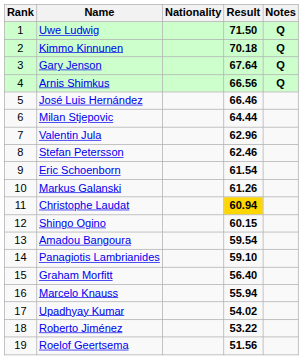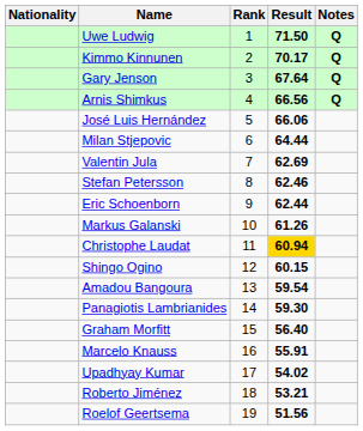 <table class="wikitable sortable" style="text-align:center">
 <tr>
+<th>Nationality</th>
+<th>Name</th>
 <th>Rank</th>
-<th>Name</th>
-<th>Nationality</th>
 <th>Result</th>
 <th>Notes</th>
 </tr>
 <tr bgcolor=ccffcc>
+<td align=left></td>
+<td align=left><a href='#'>Uwe Ludwig</a></td>
 <td>1</td>
-<td align=left><a href='#'>Uwe Ludwig</a></td>
-<td align=left></td>
 <td><strong>71.50</strong></td>
 <td><strong>Q</strong></td>
 </tr>
 <tr bgcolor=ccffcc>
+<td align=left></td>
+<td align=left><a href='#'>Kimmo Kinnunen</a></td>
 <td>2</td>
-<td align=left><a href='#'>Kimmo Kinnunen</a></td>
-<td align=left></td>
-<td><strong>70.18</strong></td>
+<td><strong>70.17</strong></td>
 <td><strong>Q</strong></td>
 </tr>
 <tr bgcolor=ccffcc>
+<td align=left></td>
+<td align=left><a href='#'>Gary Jenson</a></td>
 <td>3</td>
-<td align=left><a href='#'>Gary Jenson</a></td>
-<td align=left></td>
 <td><strong>67.64</strong></td>
 <td><strong>Q</strong></td>
 </tr>
 <tr bgcolor=ccffcc>
+<td align=left></td>
+<td align=left><a href='#'>Arnis Shimkus</a></td>
 <td>4</td>
-<td align=left><a href='#'>Arnis Shimkus</a></td>
-<td align=left></td>
 <td><strong>66.56</strong></td>
 <td><strong>Q</strong></td>
 </tr>
 <tr>
+<td align=left></td>
+<td align=left><a href='#'>José Luis Hernández</a></td>
 <td>5</td>
-<td align=left><a href='#'>José Luis Hernández</a></td>
-<td align=left></td>
-<td><strong>66.46</strong></td>
+<td><strong>66.06</strong></td>
 <td></td>
 </tr>
 <tr>
+<td align=left></td>
+<td align=left><a href='#'>Milan Stjepovic</a></td>
 <td>6</td>
-<td align=left><a href='#'>Milan Stjepovic</a></td>
-<td align=left></td>
 <td><strong>64.44</strong></td>
 <td></td>
 </tr>
 <tr>
+<td align=left></td>
+<td align=left><a href='#'>Valentin Jula</a></td>
 <td>7</td>
-<td align=left><a href='#'>Valentin Jula</a></td>
-<td align=left></td>
-<td><strong>62.96</strong></td>
+<td><strong>62.69</strong></td>
 <td></td>
 </tr>
 <tr>
+<td align=left></td>
+<td align=left><a href='#'>Stefan Petersson</a></td>
 <td>8</td>
-<td align=left><a href='#'>Stefan Petersson</a></td>
-<td align=left></td>
 <td><strong>62.46</strong></td>
 <td></td>
 </tr>
 <tr>
+<td align=left></td>
+<td align=left><a href='#'>Eric Schoenborn</a></td>
 <td>9</td>
-<td align=left><a href='#'>Eric Schoenborn</a></td>
-<td align=left></td>
-<td><strong>61.54</strong></td>
+<td><strong>62.44</strong></td>
 <td></td>
 </tr>
 <tr>
+<td align=left></td>
+<td align=left><a href='#'>Markus Galanski</a></td>
 <td>10</td>
-<td align=left><a href='#'>Markus Galanski</a></td>
-<td align=left></td>
 <td><strong>61.26</strong></td>
 <td></td>
 </tr>
 <tr>
+<td align=left></td>
+<td align=left><a href='#'>Christophe Laudat</a></td>
 <td>11</td>
-<td align=left><a href='#'>Christophe Laudat</a></td>
-<td align=left></td>
 <td style="background: gold;"><strong>60.94</strong></td>
 <td></td>
 </tr>
 <tr>
+<td align=left></td>
+<td align=left><a href='#'>Shingo Ogino</a></td>
 <td>12</td>
-<td align=left><a href='#'>Shingo Ogino</a></td>
-<td align=left></td>
 <td><strong>60.15</strong></td>
 <td></td>
 </tr>
 <tr>
+<td align=left></td>
+<td align=left><a href='#'>Amadou Bangoura</a></td>
 <td>13</td>
-<td align=left><a href='#'>Amadou Bangoura</a></td>
-<td align=left></td>
 <td><strong>59.54</strong></td>
 <td></td>
 </tr>
 <tr>
+<td align=left></td>
+<td align=left><a href='#'>Panagiotis Lambrianides</a></td>
 <td>14</td>
-<td align=left><a href='#'>Panagiotis Lambrianides</a></td>
-<td align=left></td>
-<td><strong>59.10</strong></td>
+<td><strong>59.30</strong></td>
 <td></td>
 </tr>
 <tr>
+<td align=left></td>
+<td align=left><a href='#'>Graham Morfitt</a></td>
 <td>15</td>
-<td align=left><a href='#'>Graham Morfitt</a></td>
-<td align=left></td>
 <td><strong>56.40</strong></td>
 <td></td>
 </tr>
 <tr>
+<td align=left></td>
+<td align=left><a href='#'>Marcelo Knauss</a></td>
 <td>16</td>
-<td align=left><a href='#'>Marcelo Knauss</a></td>
-<td align=left></td>
-<td><strong>55.94</strong></td>
+<td><strong>55.91</strong></td>
 <td></td>
 </tr>
 <tr>
+<td align=left></td>
+<td align=left><a href='#'>Upadhyay Kumar</a></td>
 <td>17</td>
-<td align=left><a href='#'>Upadhyay Kumar</a></td>
-<td align=left></td>
 <td><strong>54.02</strong></td>
 <td></td>
 </tr>
 <tr>
+<td align=left></td>
+<td align=left><a href='#'>Roberto Jiménez</a></td>
 <td>18</td>
-<td align=left><a href='#'>Roberto Jiménez</a></td>
-<td align=left></td>
-<td><strong>53.22</strong></td>
+<td><strong>53.21</strong></td>
 <td></td>
 </tr>
 <tr>
+<td align=left></td>
+<td align=left><a href='#'>Roelof Geertsema</a></td>
 <td>19</td>
-<td align=left><a href='#'>Roelof Geertsema</a></td>
-<td align=left></td>
 <td><strong>51.56</strong></td>
 <td></td>
 </tr>
 </table>
